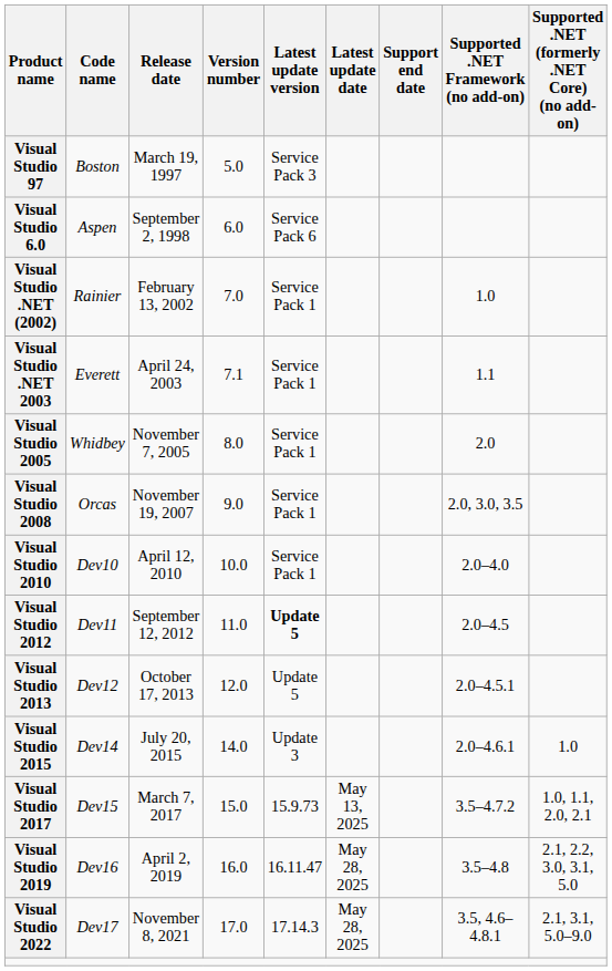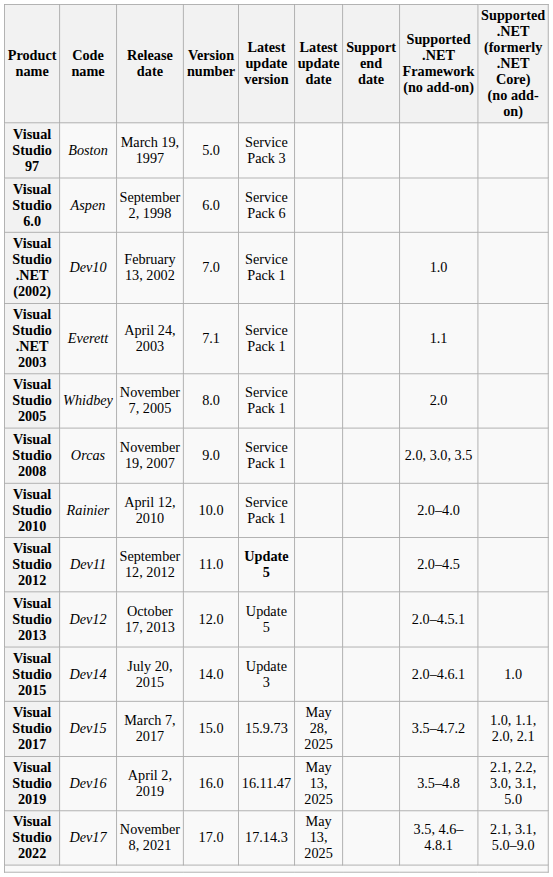 <table class="wikitable plainrowheaders sortable" style=text-align:center>
 <tr>
 <th scope=col>Product name</th>
 <th scope=col>Code name</th>
 <th scope=col>Release date</th>
 <th scope=col>Version<br>number</th>
 <th scope=col>Latest update version</th>
 <th scope=col>Latest update date</th>
 <th scope=col>Support end date</th>
 <th scope=col>Supported<br>.NET Framework<br>(no add-on)</th>
 <th scope=col>Supported .NET <br>(formerly .NET Core)<br>(no add-on)</th>
 </tr>
 <tr>
 <th scope=row>Visual Studio 97</th>
 <td><em>Boston</em></td>
 <td>March 19, 1997</td>
 <td>5.0</td>
 <td>Service Pack 3</td>
 <td></td>
 <td></td>
 <td></td>
 <td></td>
 </tr>
 <tr>
 <th scope=row>Visual Studio 6.0</th>
 <td><em>Aspen</em></td>
 <td>September 2, 1998</td>
 <td>6.0</td>
 <td>Service Pack 6</td>
 <td></td>
 <td></td>
 <td></td>
 <td></td>
 </tr>
 <tr>
 <th scope=row>Visual Studio .NET (2002)</th>
-<td><em>Rainier</em></td>
+<td><em>Dev10</em></td>
 <td>February 13, 2002</td>
 <td>7.0</td>
 <td>Service Pack 1</td>
 <td></td>
 <td></td>
 <td>1.0</td>
 <td></td>
 </tr>
 <tr>
 <th scope=row>Visual Studio .NET 2003</th>
 <td><em>Everett</em></td>
 <td>April 24, 2003</td>
 <td>7.1</td>
 <td>Service Pack 1</td>
 <td></td>
 <td></td>
 <td>1.1</td>
 <td></td>
 </tr>
 <tr>
 <th scope=row>Visual Studio 2005</th>
 <td><em>Whidbey</em></td>
 <td>November 7, 2005</td>
 <td>8.0</td>
 <td>Service Pack 1</td>
 <td></td>
 <td></td>
 <td>2.0</td>
 <td></td>
 </tr>
 <tr>
 <th scope=row>Visual Studio 2008</th>
 <td><em>Orcas</em></td>
 <td>November 19, 2007</td>
 <td>9.0</td>
 <td>Service Pack 1</td>
 <td></td>
 <td></td>
 <td>2.0, 3.0, 3.5</td>
 <td></td>
 </tr>
 <tr>
 <th scope=row>Visual Studio 2010</th>
-<td><em>Dev10</em></td>
+<td><em>Rainier</em></td>
 <td>April 12, 2010</td>
 <td>10.0</td>
 <td>Service Pack 1</td>
 <td></td>
 <td></td>
 <td>2.0–4.0</td>
 <td></td>
 </tr>
 <tr>
 <th scope=row>Visual Studio 2012</th>
 <td><em>Dev11</em></td>
 <td>September 12, 2012</td>
 <td>11.0</td>
 <td><strong>Update 5</strong></td>
 <td></td>
 <td></td>
 <td>2.0–4.5</td>
 <td></td>
 </tr>
 <tr>
 <th scope=row>Visual Studio 2013</th>
 <td><em>Dev12</em></td>
 <td>October 17, 2013</td>
 <td>12.0</td>
 <td>Update 5</td>
 <td></td>
 <td></td>
 <td>2.0–4.5.1</td>
 <td></td>
 </tr>
 <tr>
 <th scope=row>Visual Studio 2015</th>
 <td><em>Dev14</em></td>
 <td>July 20, 2015</td>
 <td>14.0</td>
 <td>Update 3</td>
 <td></td>
 <td></td>
 <td>2.0–4.6.1</td>
 <td>1.0</td>
 </tr>
 <tr>
 <th scope=row>Visual Studio 2017</th>
 <td><em>Dev15</em></td>
 <td>March 7, 2017</td>
 <td>15.0</td>
 <td>15.9.73</td>
-<td>May 13, 2025</td>
+<td>May 28, 2025</td>
 <td></td>
 <td>3.5–4.7.2</td>
 <td>1.0, 1.1, 2.0, 2.1</td>
 </tr>
 <tr>
 <th scope=row>Visual Studio 2019</th>
 <td><em>Dev16</em></td>
 <td>April 2, 2019</td>
 <td>16.0</td>
 <td>16.11.47</td>
-<td>May 28, 2025</td>
+<td>May 13, 2025</td>
 <td></td>
 <td>3.5–4.8</td>
 <td>2.1, 2.2, 3.0, 3.1, 5.0</td>
 </tr>
 <tr>
 <th scope=row>Visual Studio 2022</th>
 <td><em>Dev17</em></td>
 <td>November 8, 2021</td>
 <td>17.0</td>
 <td>17.14.3</td>
-<td>May 28, 2025</td>
+<td>May 13, 2025</td>
 <td></td>
 <td>3.5, 4.6–4.8.1</td>
 <td>2.1, 3.1, 5.0–9.0</td>
 </tr>
 <tr>
 <td colspan="9"></td>
 </tr>
 </table>
